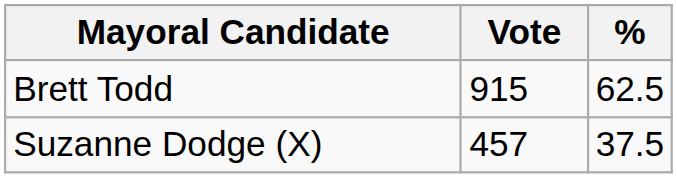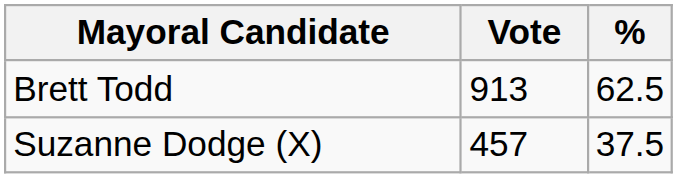 <table class="wikitable">
 <tr>
 <th bgcolor="#DDDDFF" width="200px">Mayoral Candidate </th>
 <th bgcolor="#DDDDFF" width="50px">Vote</th>
 <th bgcolor="#DDDDFF" width="30px">%</th>
 </tr>
 <tr>
 <td>Brett Todd</td>
-<td>915</td>
+<td>913</td>
 <td>62.5</td>
 </tr>
 <tr>
 <td>Suzanne Dodge (X)</td>
 <td>457</td>
 <td>37.5</td>
 </tr>
 </table>
